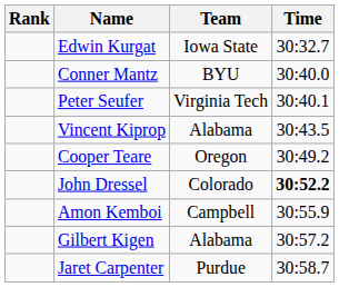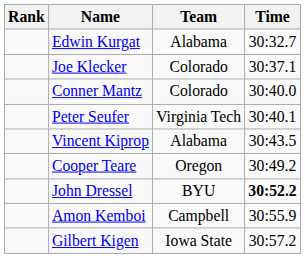 <table class="wikitable sortable" style="text-align:center">
 <tr>
 <th>Rank</th>
 <th>Name</th>
 <th>Team</th>
 <th>Time</th>
 </tr>
 <tr>
 <td></td>
 <td align=left>  <a href='#'>Edwin Kurgat</a></td>
-<td>Iowa State</td>
+<td>Alabama</td>
 <td>30:32.7</td>
 </tr>
 <tr>
 <td></td>
+<td align=left> <a href='#'>Joe Klecker</a></td>
+<td>Colorado</td>
+<td>30:37.1</td>
+</tr>
+<tr>
+<td></td>
 <td align=left> <a href='#'>Conner Mantz</a></td>
-<td>BYU</td>
+<td>Colorado</td>
 <td>30:40.0</td>
 </tr>
 <tr>
 <td></td>
 <td align=left> <a href='#'>Peter Seufer</a></td>
 <td>Virginia Tech</td>
 <td>30:40.1</td>
 </tr>
 <tr>
 <td></td>
 <td align=left> <a href='#'>Vincent Kiprop</a></td>
 <td>Alabama</td>
 <td>30:43.5</td>
 </tr>
 <tr>
 <td></td>
 <td align=left> <a href='#'>Cooper Teare</a></td>
 <td>Oregon</td>
 <td>30:49.2</td>
 </tr>
 <tr>
 <td></td>
 <td align=left> <a href='#'>John Dressel</a></td>
-<td>Colorado</td>
+<td>BYU</td>
 <td><strong>30:52.2</strong></td>
 </tr>
 <tr>
 <td></td>
 <td align=left> <a href='#'>Amon Kemboi</a></td>
 <td>Campbell</td>
 <td>30:55.9</td>
 </tr>
 <tr>
 <td></td>
 <td align=left> <a href='#'>Gilbert Kigen</a></td>
-<td>Alabama</td>
+<td>Iowa State</td>
 <td>30:57.2</td>
 </tr>
-<tr>
-<td></td>
-<td align=left> <a href='#'>Jaret Carpenter</a></td>
-<td>Purdue</td>
-<td>30:58.7</td>
-</tr>
 </table>
